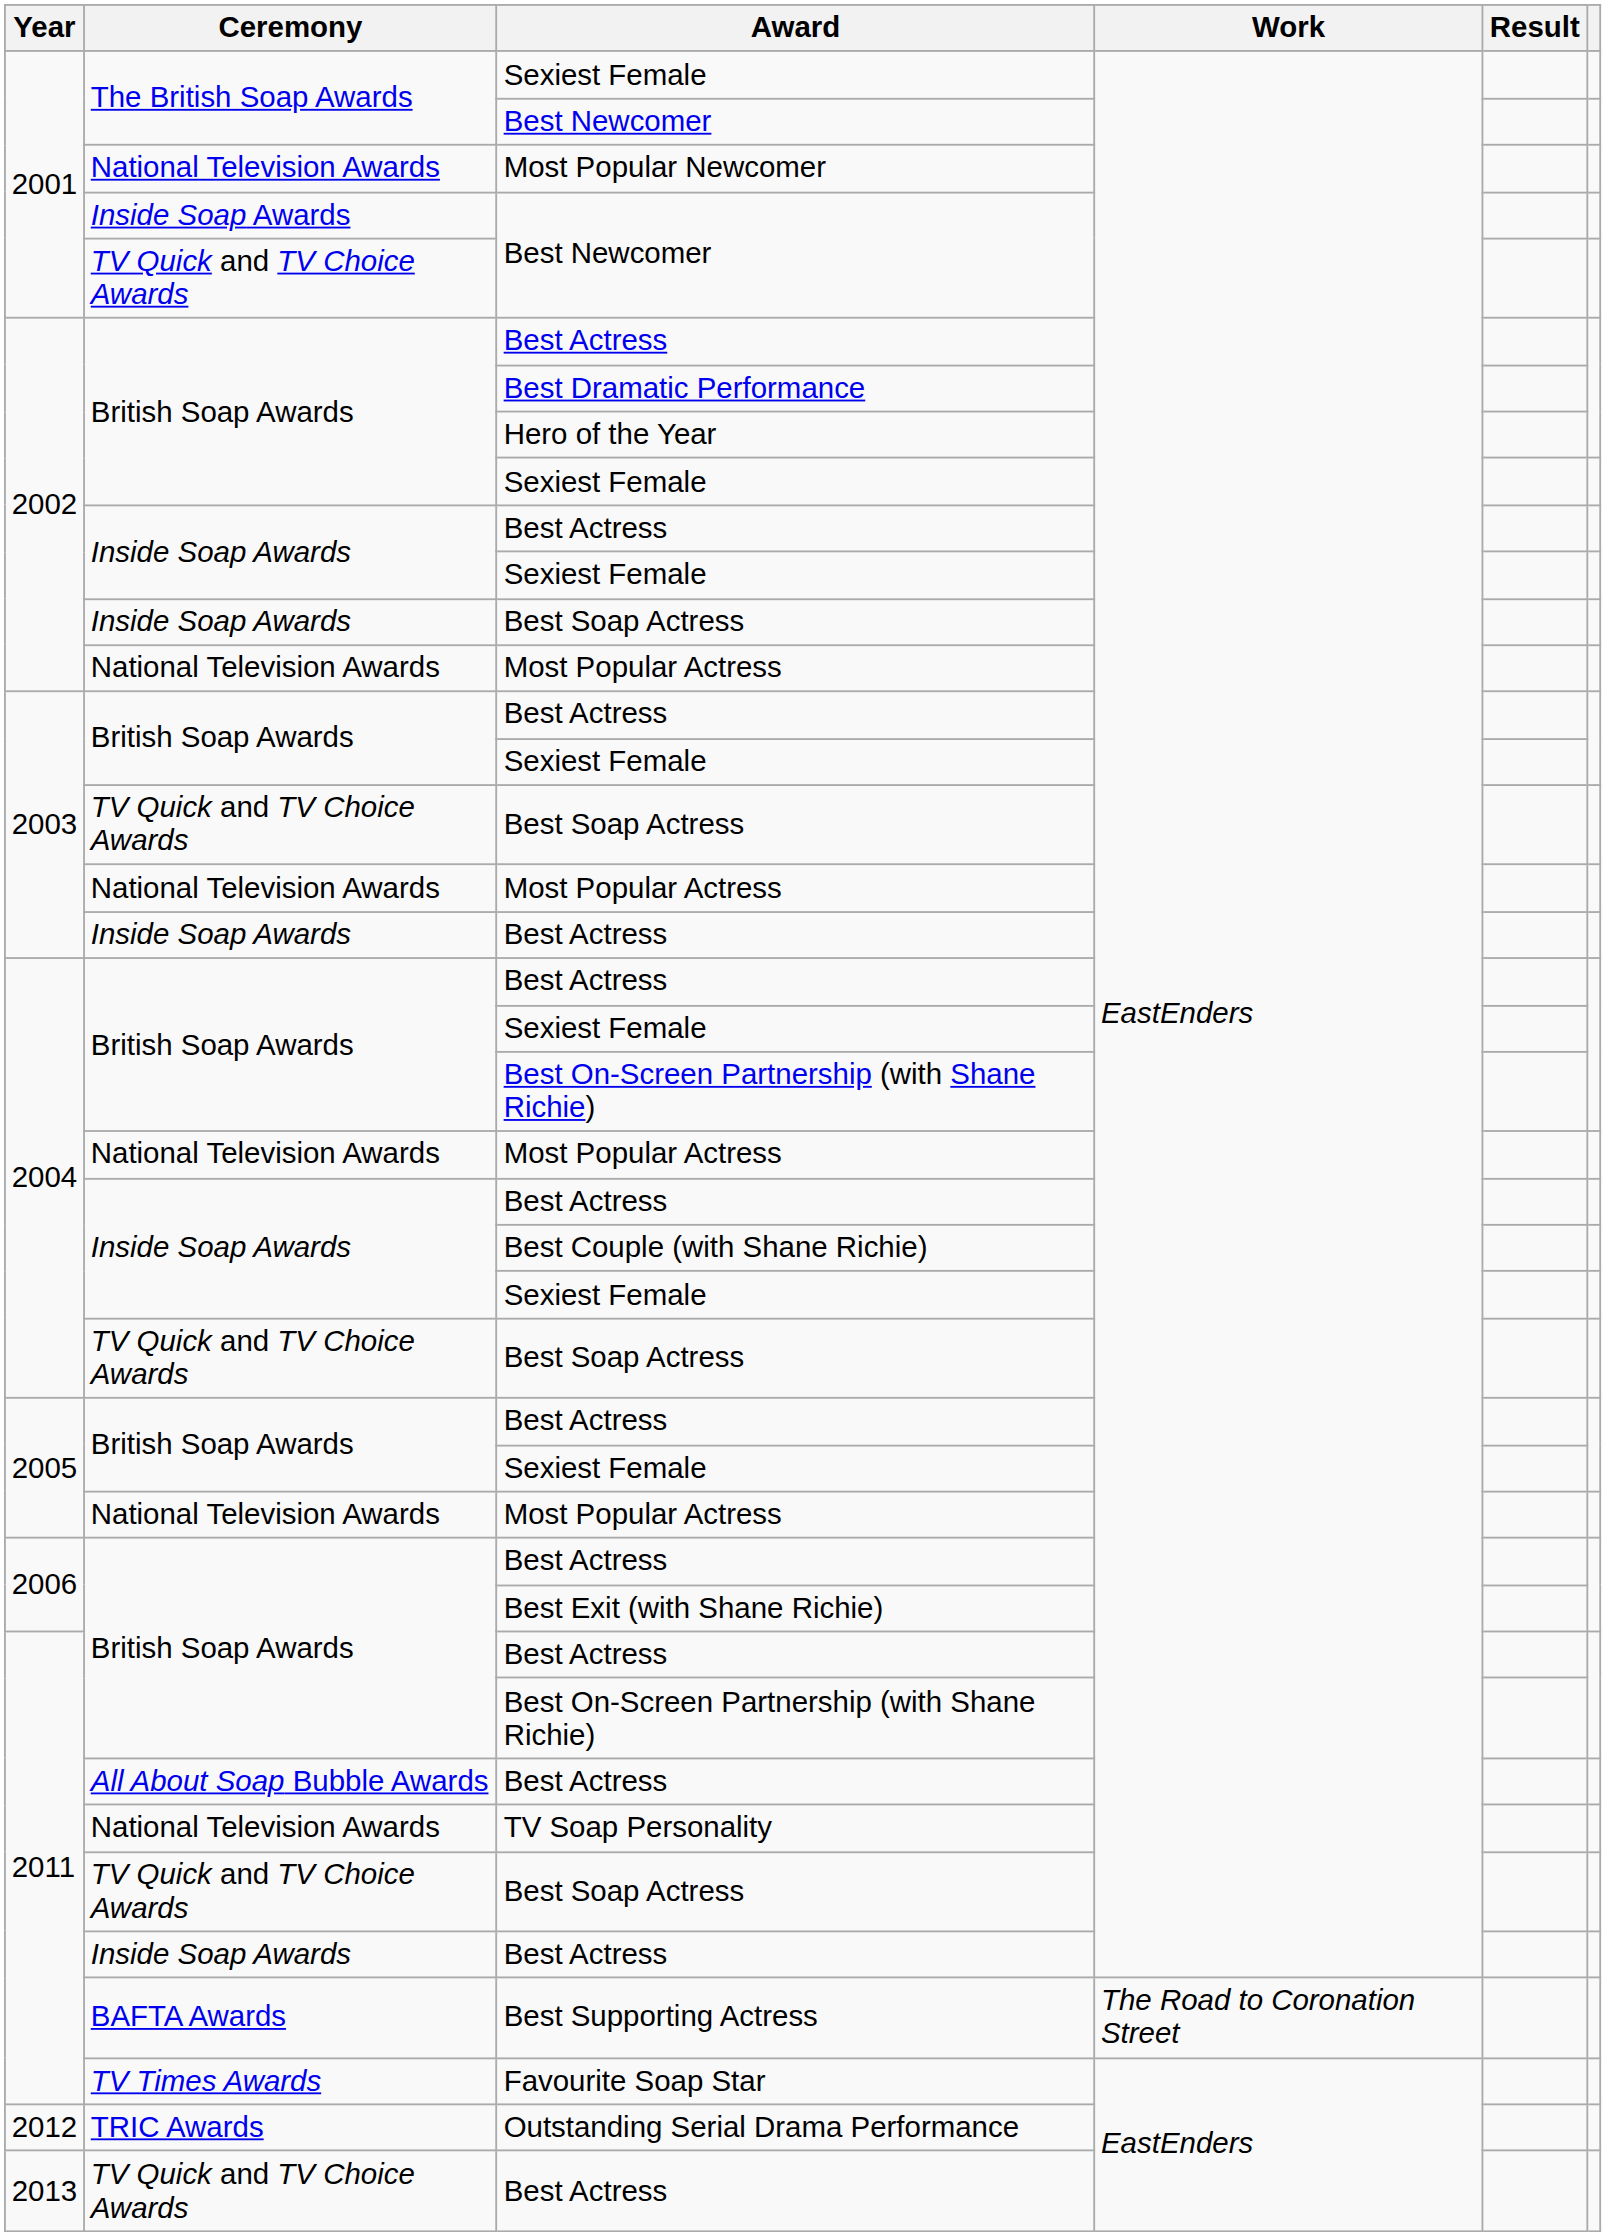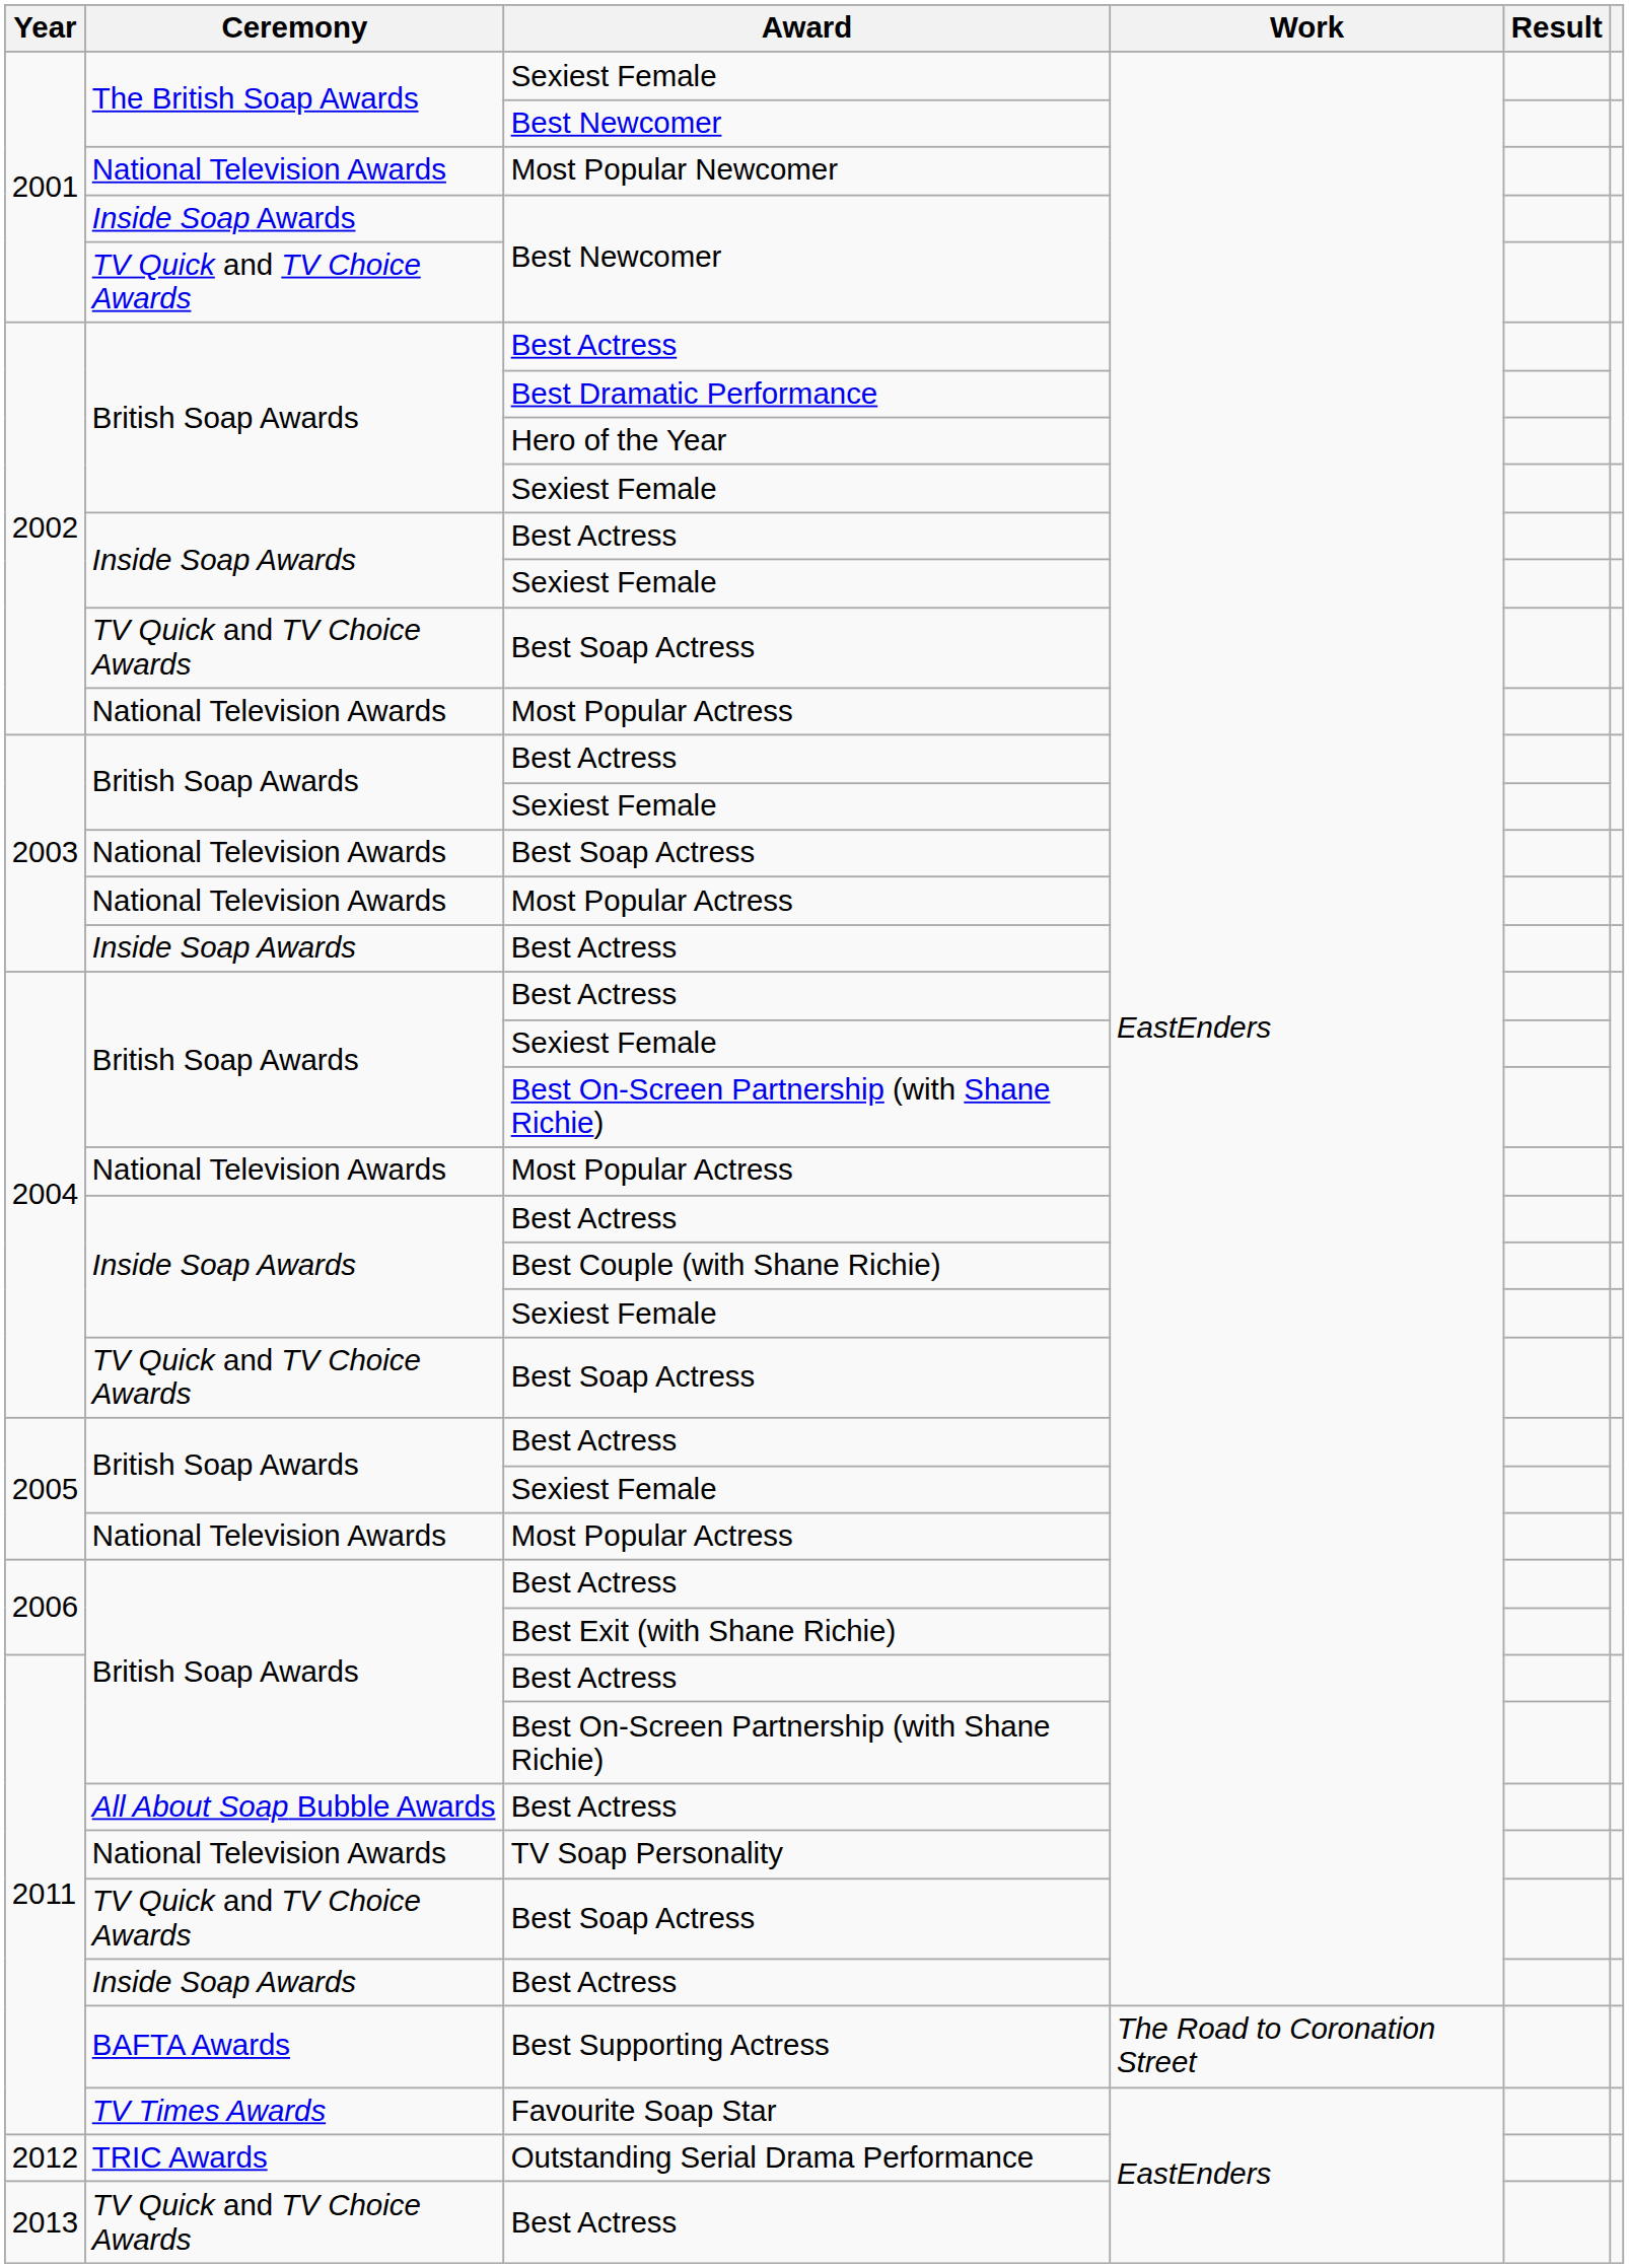 <table class="wikitable sortable">
 <tr>
 <th>Year</th>
 <th>Ceremony</th>
 <th>Award</th>
 <th>Work</th>
 <th>Result</th>
 <th></th>
 </tr>
 <tr>
 <td rowspan="5">2001</td>
 <td rowspan="2"><a href='#'>The British Soap Awards</a></td>
 <td>Sexiest Female</td>
 <td rowspan="37"><em>EastEnders</em></td>
 <td></td>
 <td align="center"></td>
 </tr>
 <tr>
 <td><a href='#'>Best Newcomer</a></td>
 <td></td>
 <td align="center"></td>
 </tr>
 <tr>
 <td><a href='#'>National Television Awards</a></td>
 <td>Most Popular Newcomer</td>
 <td></td>
 <td align="center"></td>
 </tr>
 <tr>
 <td><a href='#'><em>Inside Soap</em> Awards</a></td>
 <td rowspan="2">Best Newcomer</td>
 <td></td>
 <td align="center"></td>
 </tr>
 <tr>
 <td><em><a href='#'>TV Quick</a></em> and <em><a href='#'>TV Choice Awards</a></em></td>
 <td></td>
 <td align="center"></td>
 </tr>
 <tr>
 <td rowspan="8">2002</td>
 <td rowspan="4">British Soap Awards</td>
 <td><a href='#'>Best Actress</a></td>
 <td></td>
 <td rowspan="3" align="center"></td>
 </tr>
 <tr>
 <td><a href='#'>Best Dramatic Performance</a></td>
 <td></td>
 </tr>
 <tr>
 <td>Hero of the Year</td>
 <td></td>
 </tr>
 <tr>
 <td>Sexiest Female</td>
 <td></td>
 <td align="center"></td>
 </tr>
 <tr>
 <td rowspan="2"><em>Inside Soap Awards</em></td>
 <td>Best Actress</td>
 <td></td>
 <td align="center"></td>
 </tr>
 <tr>
 <td>Sexiest Female</td>
 <td></td>
 <td align="center"></td>
 </tr>
 <tr>
-<td><em>Inside Soap Awards</em></td>
+<td><em>TV Quick</em> and <em>TV Choice Awards</em></td>
 <td>Best Soap Actress</td>
 <td></td>
 <td align="center"></td>
 </tr>
 <tr>
 <td>National Television Awards</td>
 <td>Most Popular Actress</td>
 <td></td>
 <td align="center"></td>
 </tr>
 <tr>
 <td rowspan="5">2003</td>
 <td rowspan="2">British Soap Awards</td>
 <td>Best Actress</td>
 <td></td>
 <td align="center" rowspan="2"></td>
 </tr>
 <tr>
 <td>Sexiest Female</td>
 <td></td>
 </tr>
 <tr>
-<td><em>TV Quick</em> and <em>TV Choice Awards</em></td>
+<td>National Television Awards</td>
 <td>Best Soap Actress</td>
 <td></td>
 <td align="center"></td>
 </tr>
 <tr>
 <td>National Television Awards</td>
 <td>Most Popular Actress</td>
 <td></td>
 <td align="center"></td>
 </tr>
 <tr>
 <td><em>Inside Soap Awards</em></td>
 <td>Best Actress</td>
 <td></td>
 <td align="center"></td>
 </tr>
 <tr>
 <td rowspan="8">2004</td>
 <td rowspan="3">British Soap Awards</td>
 <td>Best Actress</td>
 <td></td>
 <td align="center" rowspan="3"></td>
 </tr>
 <tr>
 <td>Sexiest Female</td>
 <td></td>
 </tr>
 <tr>
 <td><a href='#'>Best On-Screen Partnership</a> (with <a href='#'>Shane Richie</a>)</td>
 <td></td>
 </tr>
 <tr>
 <td>National Television Awards</td>
 <td>Most Popular Actress</td>
 <td></td>
 <td align="center"></td>
 </tr>
 <tr>
 <td rowspan="3"><em>Inside Soap Awards</em></td>
 <td>Best Actress</td>
 <td></td>
 <td align="center"></td>
 </tr>
 <tr>
 <td>Best Couple (with Shane Richie)</td>
 <td></td>
 <td align="center"></td>
 </tr>
 <tr>
 <td>Sexiest Female</td>
 <td></td>
 <td align="center"></td>
 </tr>
 <tr>
 <td><em>TV Quick</em> and <em>TV Choice Awards</em></td>
 <td>Best Soap Actress</td>
 <td></td>
 <td align="center"></td>
 </tr>
 <tr>
 <td rowspan="3">2005</td>
 <td rowspan="2">British Soap Awards</td>
 <td>Best Actress</td>
 <td></td>
 <td align="center" rowspan="2"></td>
 </tr>
 <tr>
 <td>Sexiest Female</td>
 <td></td>
 </tr>
 <tr>
 <td>National Television Awards</td>
 <td>Most Popular Actress</td>
 <td></td>
 <td align="center"></td>
 </tr>
 <tr>
 <td rowspan="2">2006</td>
 <td rowspan="4">British Soap Awards</td>
 <td>Best Actress</td>
 <td></td>
 <td align="center" rowspan="2"></td>
 </tr>
 <tr>
 <td>Best Exit (with Shane Richie)</td>
 <td></td>
 </tr>
 <tr>
 <td rowspan="8">2011</td>
 <td>Best Actress</td>
 <td></td>
 <td align="center" rowspan="2"></td>
 </tr>
 <tr>
 <td>Best On-Screen Partnership (with Shane Richie)</td>
 <td></td>
 </tr>
 <tr>
 <td><a href='#'><em>All About Soap</em> Bubble Awards</a></td>
 <td>Best Actress</td>
 <td></td>
 <td align="center"></td>
 </tr>
 <tr>
 <td>National Television Awards</td>
 <td>TV Soap Personality</td>
 <td></td>
 <td align="center"></td>
 </tr>
 <tr>
 <td><em>TV Quick</em> and <em>TV Choice Awards</em></td>
 <td>Best Soap Actress</td>
 <td></td>
 <td align="center"></td>
 </tr>
 <tr>
 <td><em>Inside Soap Awards</em></td>
 <td>Best Actress</td>
 <td></td>
 <td align="center"></td>
 </tr>
 <tr>
 <td><a href='#'>BAFTA Awards</a></td>
 <td>Best Supporting Actress</td>
 <td><em>The Road to Coronation Street</em></td>
 <td></td>
 <td align="center"></td>
 </tr>
 <tr>
 <td><em><a href='#'>TV Times Awards</a></em></td>
 <td>Favourite Soap Star</td>
 <td rowspan="3"><em>EastEnders</em></td>
 <td></td>
 <td align="center"></td>
 </tr>
 <tr>
 <td>2012</td>
 <td><a href='#'>TRIC Awards</a></td>
 <td>Outstanding Serial Drama Performance</td>
 <td></td>
 <td align="center"></td>
 </tr>
 <tr>
 <td>2013</td>
 <td><em>TV Quick</em> and <em>TV Choice Awards</em></td>
 <td>Best Actress</td>
 <td></td>
 <td align="center"></td>
 </tr>
 </table>
